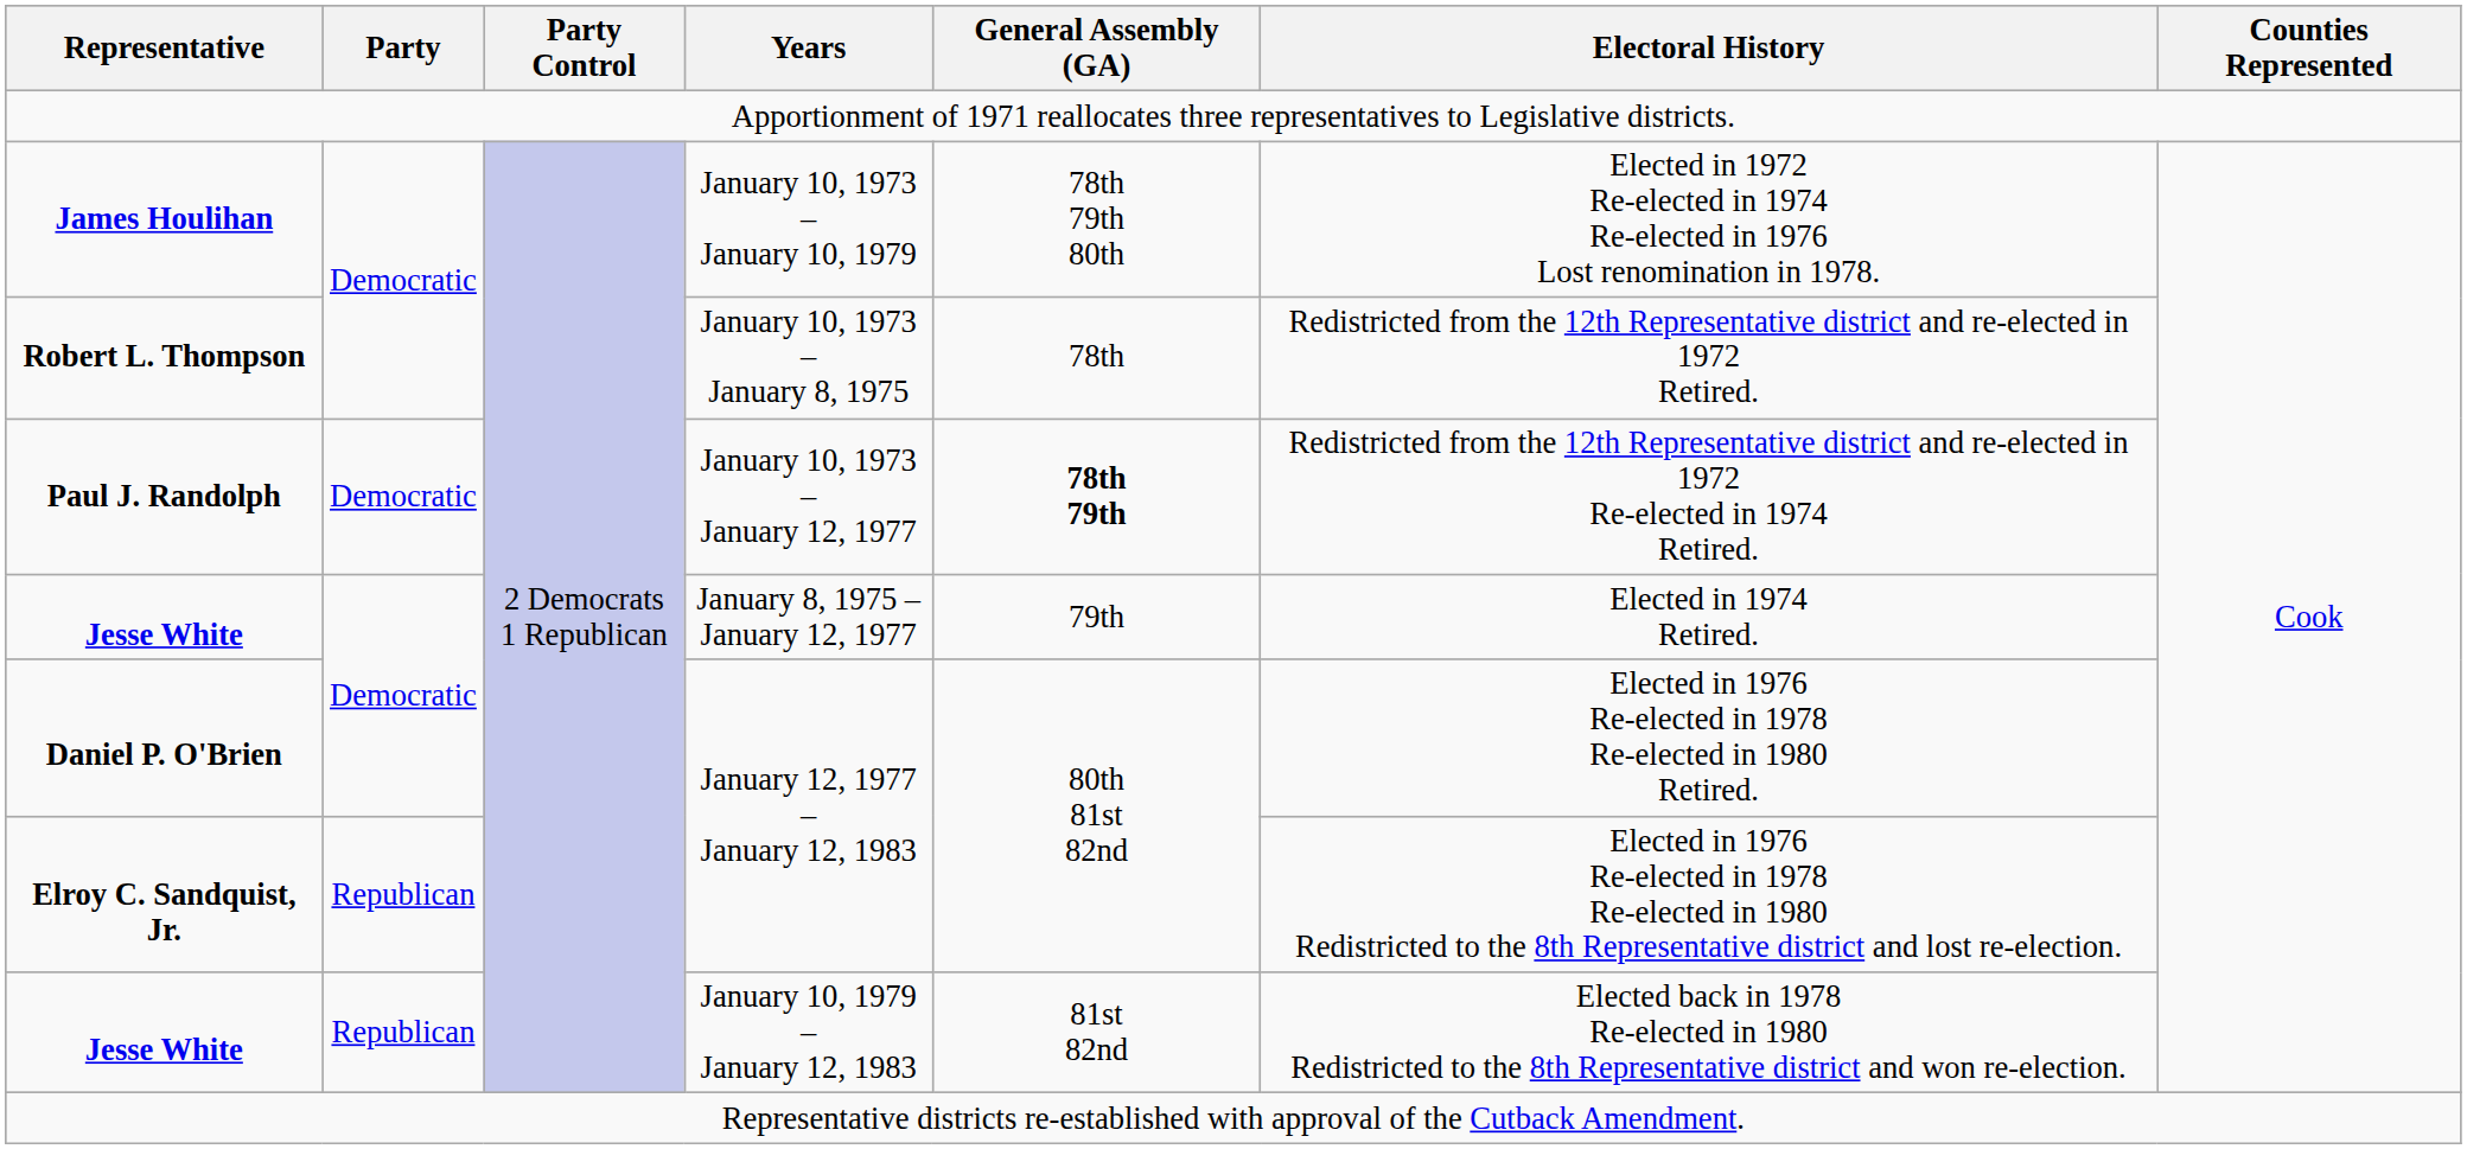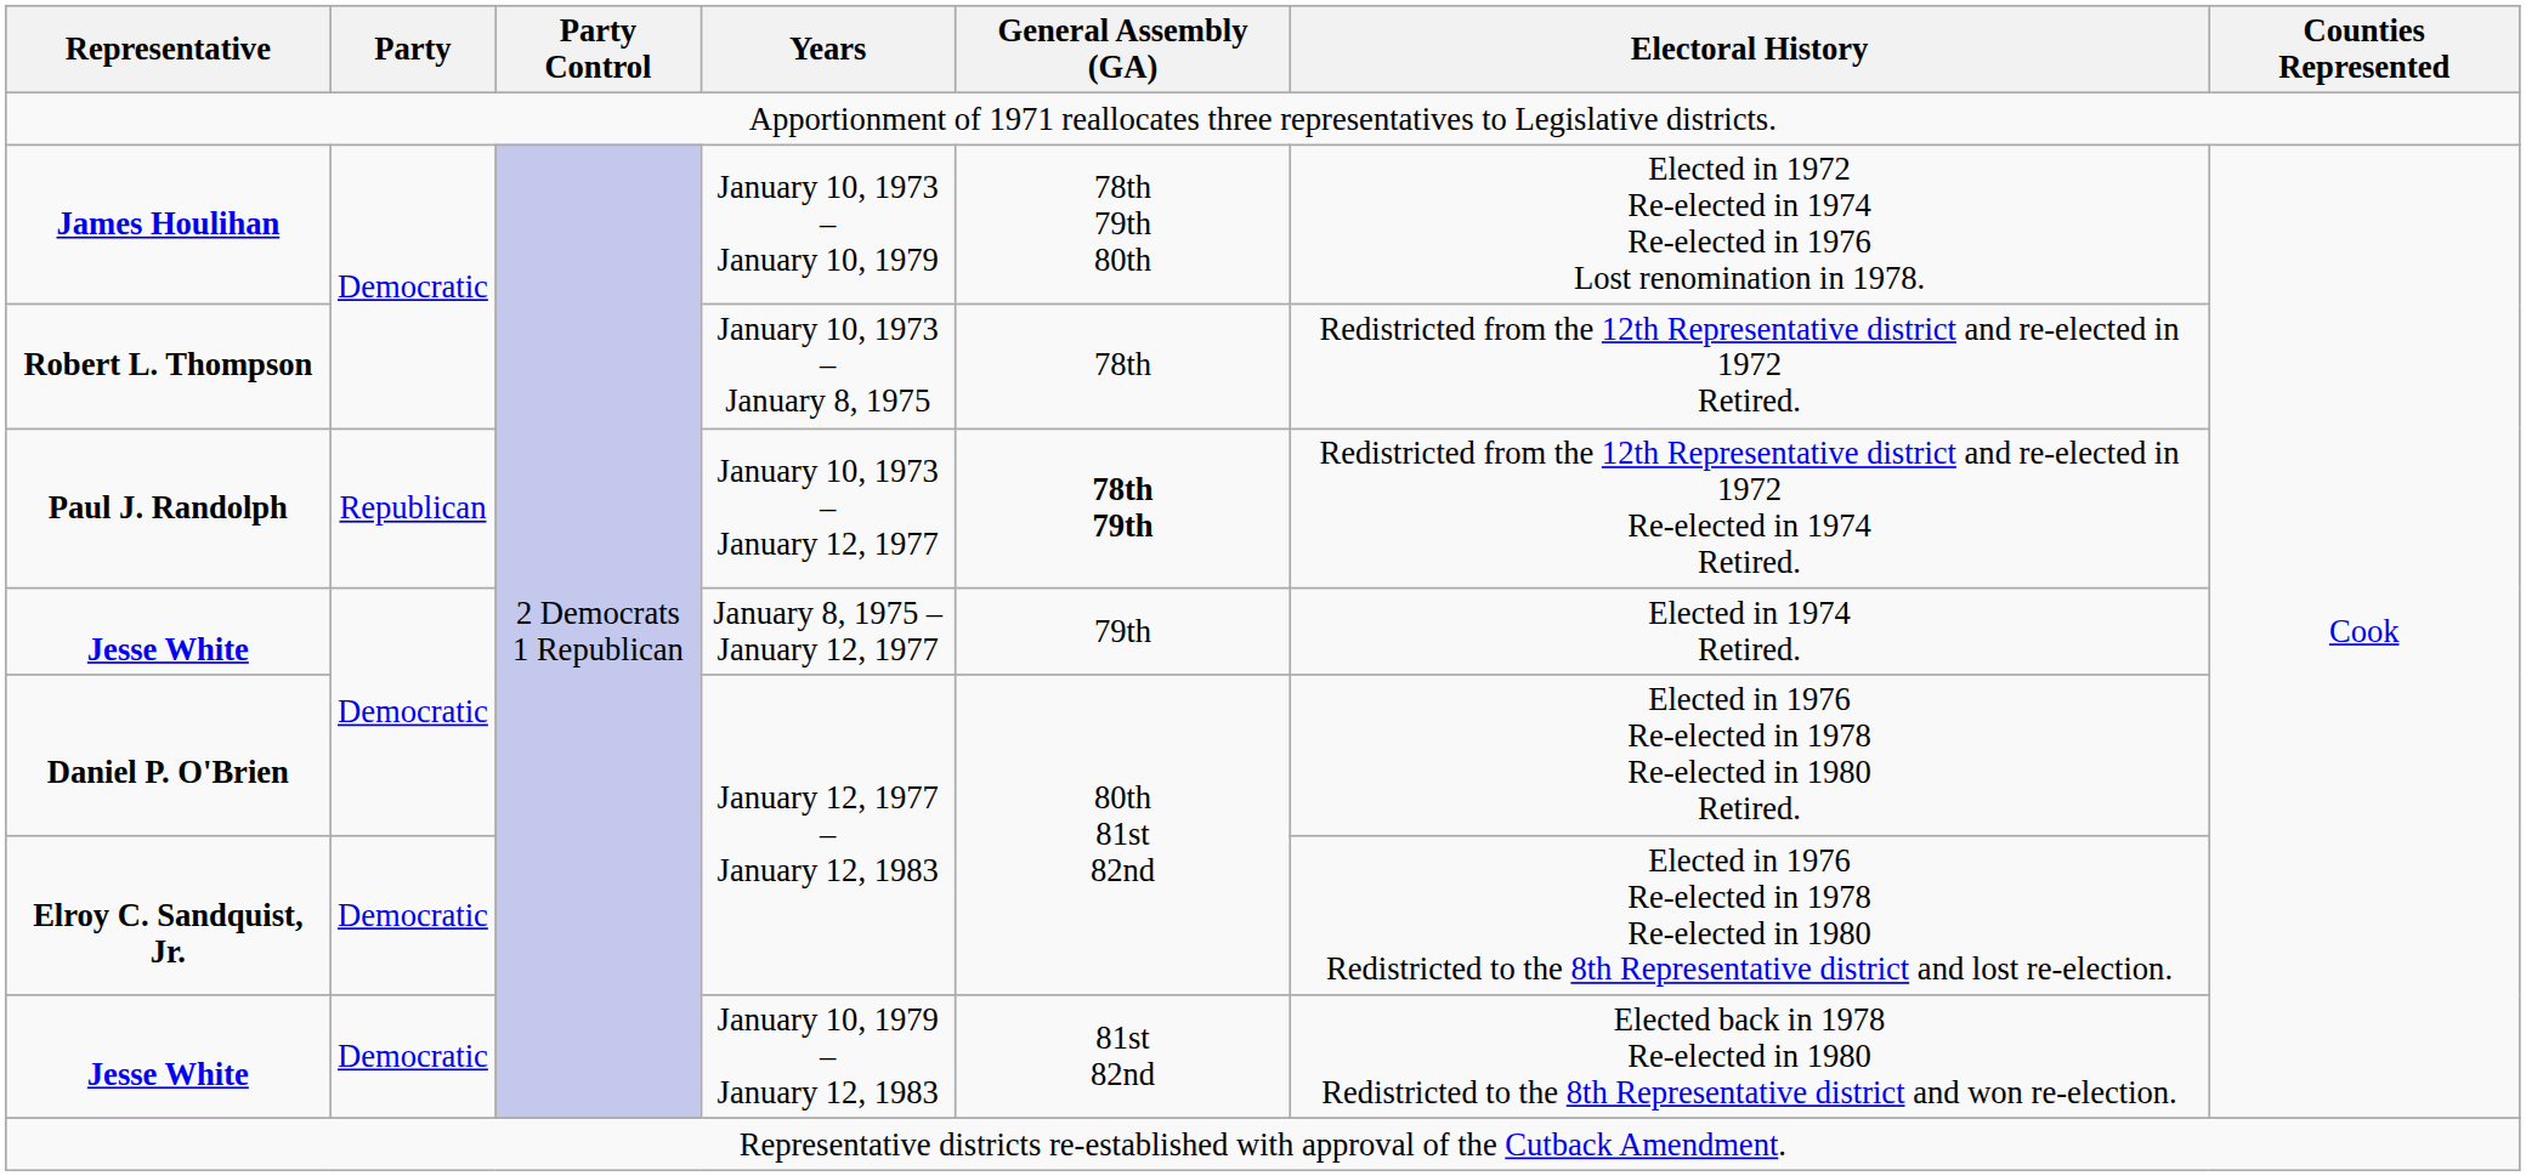 <table class="wikitable" style="text-align:center">
 <tr>
 <th>Representative</th>
 <th>Party</th>
 <th>Party Control</th>
 <th>Years</th>
 <th>General Assembly (GA)</th>
 <th>Electoral History</th>
 <th>Counties Represented</th>
 </tr>
 <tr>
 <td colspan=7>Apportionment of 1971 reallocates three representatives to Legislative districts.</td>
 </tr>
 <tr>
 <td><strong><a href='#'>James Houlihan</a></strong></td>
 <td rowspan=2 ><a href='#'>Democratic</a></td>
 <td rowspan=7 /bgcolor=#c4c8ec>2 Democrats<br>1 Republican</td>
 <td>January 10, 1973 –<br>January 10, 1979</td>
 <td>78th<br>79th<br>80th</td>
 <td>Elected in 1972<br>Re-elected in 1974<br>Re-elected in 1976<br>Lost renomination in 1978.</td>
 <td rowspan=7><a href='#'>Cook</a></td>
 </tr>
 <tr>
 <td><strong>Robert L. Thompson</strong></td>
 <td>January 10, 1973 –<br>January 8, 1975</td>
 <td>78th</td>
 <td>Redistricted from the <a href='#'>12th Representative district</a> and re-elected in 1972<br>Retired.</td>
 </tr>
 <tr>
 <td><strong>Paul J. Randolph</strong></td>
-<td><a href='#'>Democratic</a></td>
+<td><a href='#'>Republican</a></td>
 <td>January 10, 1973 –<br>January 12, 1977</td>
 <td><strong>78th<br>79th</strong></td>
 <td>Redistricted from the <a href='#'>12th Representative district</a> and re-elected in 1972<br>Re-elected in 1974<br>Retired.</td>
 </tr>
 <tr>
 <td><br><strong><a href='#'>Jesse White</a></strong></td>
 <td rowspan=2 ><a href='#'>Democratic</a></td>
 <td>January 8, 1975 –<br>January 12, 1977</td>
 <td>79th</td>
 <td>Elected in 1974<br>Retired.</td>
 </tr>
 <tr>
 <td><br><strong>Daniel P. O'Brien</strong></td>
 <td rowspan=2>January 12, 1977 –<br>January 12, 1983</td>
 <td rowspan=2>80th<br>81st<br>82nd</td>
 <td>Elected in 1976<br>Re-elected in 1978<br>Re-elected in 1980<br>Retired.</td>
 </tr>
 <tr>
 <td><br><strong>Elroy C. Sandquist, Jr.</strong></td>
-<td><a href='#'>Republican</a></td>
+<td><a href='#'>Democratic</a></td>
 <td>Elected in 1976<br>Re-elected in 1978<br>Re-elected in 1980<br>Redistricted to the <a href='#'>8th Representative district</a> and lost re-election.</td>
 </tr>
 <tr>
 <td><br><strong><a href='#'>Jesse White</a></strong></td>
-<td><a href='#'>Republican</a></td>
+<td><a href='#'>Democratic</a></td>
 <td>January 10, 1979 –<br>January 12, 1983</td>
 <td>81st<br>82nd</td>
 <td>Elected back in 1978<br>Re-elected in 1980<br>Redistricted to the <a href='#'>8th Representative district</a> and won re-election.</td>
 </tr>
 <tr>
 <td colspan=7>Representative districts re-established with approval of the <a href='#'>Cutback Amendment</a>.</td>
 </tr>
 </table>
